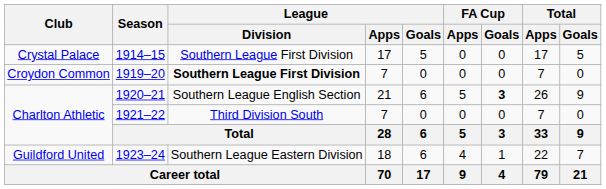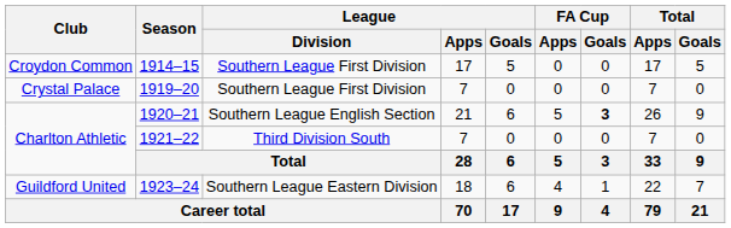 <table class="wikitable" style="text-align: center;">
 <tr>
 <th rowspan="2">Club</th>
 <th rowspan="2">Season</th>
 <th colspan="3">League</th>
 <th colspan="2">FA Cup</th>
 <th colspan="2">Total</th>
 </tr>
 <tr>
 <th>Division</th>
 <th>Apps</th>
 <th>Goals</th>
 <th>Apps</th>
 <th>Goals</th>
 <th>Apps</th>
 <th>Goals</th>
 </tr>
 <tr>
-<td><a href='#'>Crystal Palace</a></td>
+<td><a href='#'>Croydon Common</a></td>
 <td><a href='#'>1914–15</a></td>
 <td><a href='#'>Southern League</a> First Division</td>
 <td>17</td>
 <td>5</td>
 <td>0</td>
 <td>0</td>
 <td>17</td>
 <td>5</td>
 </tr>
 <tr>
-<td><a href='#'>Croydon Common</a></td>
+<td><a href='#'>Crystal Palace</a></td>
 <td><a href='#'>1919–20</a></td>
-<td><strong>Southern League First Division</strong></td>
+<td>Southern League First Division</td>
 <td>7</td>
 <td>0</td>
 <td>0</td>
 <td>0</td>
 <td>7</td>
 <td>0</td>
 </tr>
 <tr>
 <td rowspan="3"><a href='#'>Charlton Athletic</a></td>
 <td><a href='#'>1920–21</a></td>
 <td>Southern League English Section</td>
 <td>21</td>
 <td>6</td>
 <td>5</td>
 <td><strong>3</strong></td>
 <td>26</td>
 <td>9</td>
 </tr>
 <tr>
 <td><a href='#'>1921–22</a></td>
 <td><a href='#'>Third Division South</a></td>
 <td>7</td>
 <td>0</td>
 <td>0</td>
 <td>0</td>
 <td>7</td>
 <td>0</td>
 </tr>
 <tr>
 <th colspan="2">Total</th>
 <th>28</th>
 <th>6</th>
 <th>5</th>
 <th>3</th>
 <th>33</th>
 <th>9</th>
 </tr>
 <tr>
 <td><a href='#'>Guildford United</a></td>
 <td><a href='#'>1923–24</a></td>
 <td>Southern League Eastern Division</td>
 <td>18</td>
 <td>6</td>
 <td>4</td>
 <td>1</td>
 <td>22</td>
 <td>7</td>
 </tr>
 <tr>
 <th colspan="3">Career total</th>
 <th>70</th>
 <th>17</th>
 <th>9</th>
 <th>4</th>
 <th>79</th>
 <th>21</th>
 </tr>
 </table>
